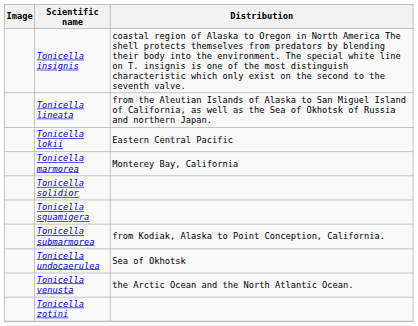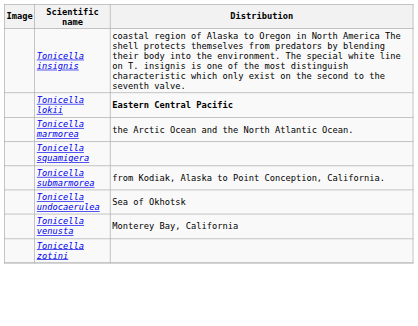 <table class="wikitable">
 <tr>
 <th>Image</th>
 <th>Scientific name</th>
 <th>Distribution</th>
 </tr>
 <tr>
 <td></td>
 <td><em><a href='#'>Tonicella insignis</a></em></td>
 <td>coastal region of Alaska to Oregon in North America The shell protects themselves from predators by blending their body into the environment. The special white line on T. insignis is one of the most distinguish characteristic which only exist on the second to the seventh valve.</td>
 </tr>
 <tr>
 <td></td>
-<td><em><a href='#'>Tonicella lineata</a></em></td>
-<td>from the Aleutian Islands of Alaska to San Miguel Island of California, as well as the Sea of Okhotsk of Russia and northern Japan.</td>
-</tr>
-<tr>
-<td></td>
 <td><em><a href='#'>Tonicella lokii</a></em></td>
-<td>Eastern Central Pacific</td>
+<td><strong>Eastern Central Pacific</strong></td>
 </tr>
 <tr>
 <td></td>
 <td><em><a href='#'>Tonicella marmorea</a></em></td>
-<td>Monterey Bay, California</td>
-</tr>
-<tr>
-<td></td>
-<td><em><a href='#'>Tonicella solidior </a></em></td>
-<td></td>
+<td>the Arctic Ocean and the North Atlantic Ocean.</td>
 </tr>
 <tr>
 <td></td>
 <td><em><a href='#'>Tonicella squamigera</a></em></td>
 <td></td>
 </tr>
 <tr>
 <td></td>
 <td><em><a href='#'>Tonicella submarmorea</a></em></td>
 <td>from Kodiak, Alaska to Point Conception, California.</td>
 </tr>
 <tr>
 <td></td>
 <td><em><a href='#'>Tonicella undocaerulea</a></em></td>
 <td>Sea of Okhotsk</td>
 </tr>
 <tr>
 <td></td>
 <td><em><a href='#'>Tonicella venusta</a></em></td>
-<td>the Arctic Ocean and the North Atlantic Ocean.</td>
+<td>Monterey Bay, California</td>
 </tr>
 <tr>
 <td></td>
 <td><em><a href='#'>Tonicella zotini</a></em></td>
 <td></td>
 </tr>
 <tr>
 </tr>
 </table>
